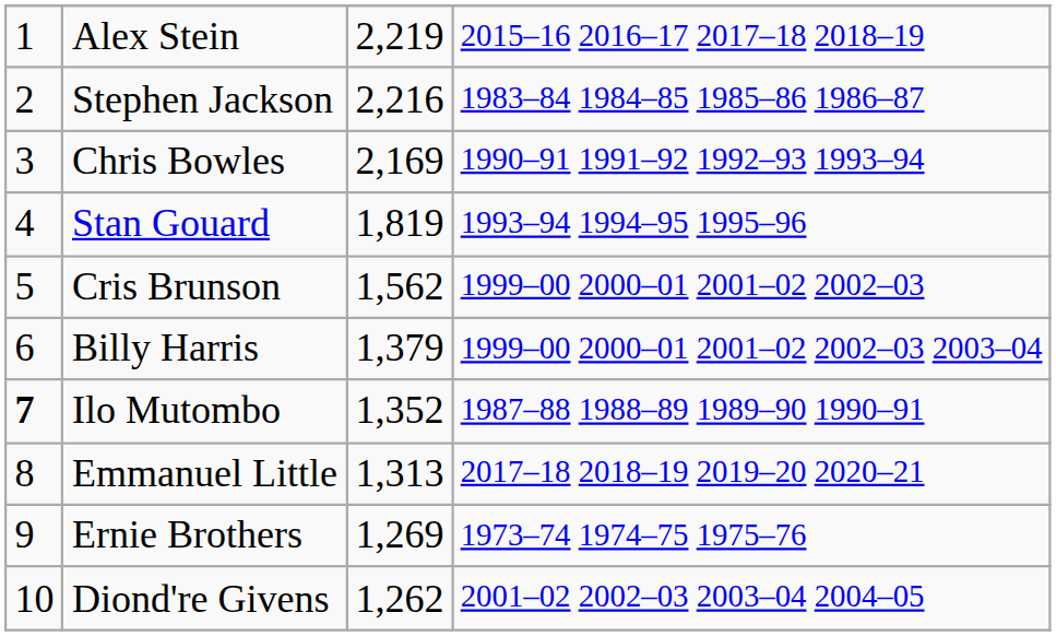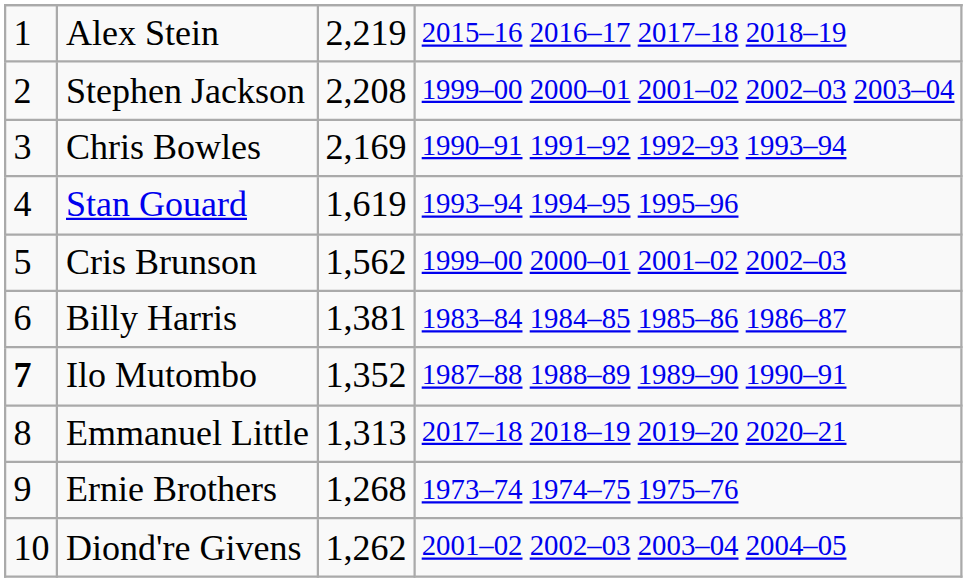 <table class="wikitable"92>
 <tr>
 </tr>
 <tr>
 <td>1</td>
 <td>Alex Stein</td>
 <td>2,219</td>
 <td style="font-size:80%;"><a href='#'>2015–16</a> <a href='#'>2016–17</a> <a href='#'>2017–18</a> <a href='#'>2018–19</a></td>
 </tr>
 <tr>
 <td>2</td>
 <td>Stephen Jackson</td>
-<td>2,216</td>
-<td style="font-size:80%;"><a href='#'>1983–84</a> <a href='#'>1984–85</a> <a href='#'>1985–86</a> <a href='#'>1986–87</a></td>
+<td>2,208</td>
+<td style="font-size:80%;"><a href='#'>1999–00</a> <a href='#'>2000–01</a> <a href='#'>2001–02</a> <a href='#'>2002–03</a> <a href='#'>2003–04</a></td>
 </tr>
 <tr>
 <td>3</td>
 <td>Chris Bowles</td>
 <td>2,169</td>
 <td style="font-size:80%;"><a href='#'>1990–91</a> <a href='#'>1991–92</a> <a href='#'>1992–93</a> <a href='#'>1993–94</a></td>
 </tr>
 <tr>
 <td>4</td>
 <td><a href='#'>Stan Gouard</a></td>
-<td>1,819</td>
+<td>1,619</td>
 <td style="font-size:80%;"><a href='#'>1993–94</a> <a href='#'>1994–95</a> <a href='#'>1995–96</a></td>
 </tr>
 <tr>
 <td>5</td>
 <td>Cris Brunson</td>
 <td>1,562</td>
 <td style="font-size:80%;"><a href='#'>1999–00</a> <a href='#'>2000–01</a> <a href='#'>2001–02</a> <a href='#'>2002–03</a></td>
 </tr>
 <tr>
 <td>6</td>
 <td>Billy Harris</td>
-<td>1,379</td>
-<td style="font-size:80%;"><a href='#'>1999–00</a> <a href='#'>2000–01</a> <a href='#'>2001–02</a> <a href='#'>2002–03</a> <a href='#'>2003–04</a></td>
+<td>1,381</td>
+<td style="font-size:80%;"><a href='#'>1983–84</a> <a href='#'>1984–85</a> <a href='#'>1985–86</a> <a href='#'>1986–87</a></td>
 </tr>
 <tr>
 <td><strong>7</strong></td>
 <td>Ilo Mutombo</td>
 <td>1,352</td>
 <td style="font-size:80%;"><a href='#'>1987–88</a> <a href='#'>1988–89</a> <a href='#'>1989–90</a> <a href='#'>1990–91</a></td>
 </tr>
 <tr>
 <td>8</td>
 <td>Emmanuel Little</td>
 <td>1,313</td>
 <td style="font-size:80%;"><a href='#'>2017–18</a> <a href='#'>2018–19</a> <a href='#'>2019–20</a> <a href='#'>2020–21</a></td>
 </tr>
 <tr>
 <td>9</td>
 <td>Ernie Brothers</td>
-<td>1,269</td>
+<td>1,268</td>
 <td style="font-size:80%;"><a href='#'>1973–74</a> <a href='#'>1974–75</a> <a href='#'>1975–76</a></td>
 </tr>
 <tr>
 <td>10</td>
 <td>Diond're Givens</td>
 <td>1,262</td>
 <td style="font-size:80%;"><a href='#'>2001–02</a> <a href='#'>2002–03</a> <a href='#'>2003–04</a> <a href='#'>2004–05</a></td>
 </tr>
 </table>
